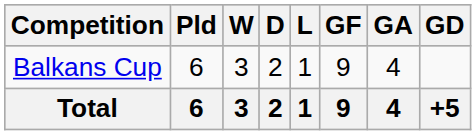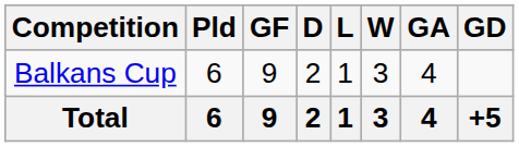 <table class="wikitable sortable" style="text-align: center;">
 <tr>
 <th>Competition</th>
 <th>Pld</th>
-<th>W</th>
+<th>GF</th>
 <th>D</th>
 <th>L</th>
-<th>GF</th>
+<th>W</th>
 <th>GA</th>
 <th>GD</th>
 </tr>
 <tr>
 <td align=center><a href='#'>Balkans Cup</a></td>
 <td>6</td>
-<td>3</td>
+<td>9</td>
 <td>2</td>
 <td>1</td>
-<td>9</td>
+<td>3</td>
 <td>4</td>
 <td></td>
 </tr>
 <tr>
 <th align=center>Total</th>
 <th>6</th>
-<th>3</th>
+<th>9</th>
 <th>2</th>
 <th>1</th>
-<th>9</th>
+<th>3</th>
 <th>4</th>
 <th>+5</th>
 </tr>
 </table>
